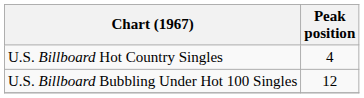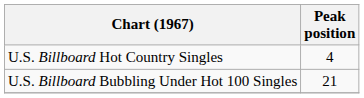 <table class="wikitable sortable">
 <tr>
 <th align="left">Chart (1967)</th>
 <th align="center">Peak<br>position</th>
 </tr>
 <tr>
 <td align="left">U.S. <em>Billboard</em> Hot Country Singles</td>
 <td align="center">4</td>
 </tr>
 <tr>
 <td align="left">U.S. <em>Billboard</em> Bubbling Under Hot 100 Singles</td>
-<td align="center">12</td>
+<td align="center">21</td>
 </tr>
 <tr>
 </tr>
 </table>
